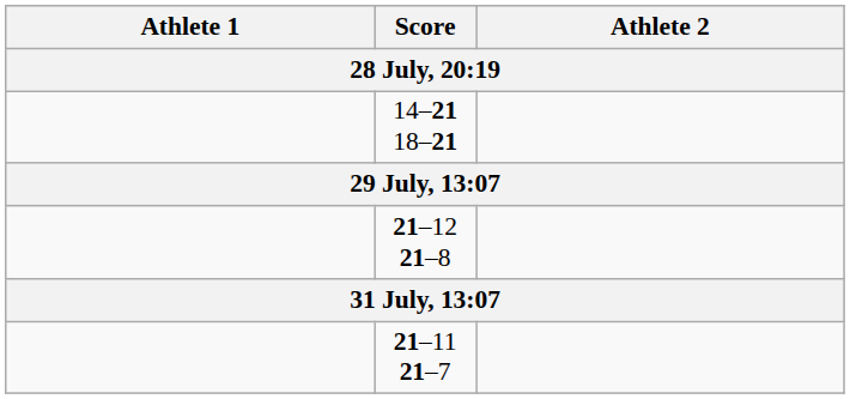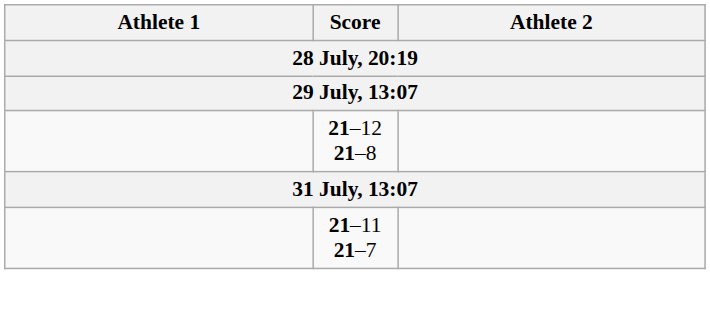 <table class="wikitable" style="text-align: center; font-size:90% ">
 <tr>
 <th align="right" width="200">Athlete 1</th>
 <th width="50">Score</th>
 <th align="left" width="200">Athlete 2</th>
 </tr>
 <tr>
 <th colspan=3>28 July, 20:19</th>
-</tr>
-<tr>
-<td align=right></td>
-<td align=center>14–<strong>21</strong><br>18–<strong>21</strong></td>
-<td align=left><strong></strong></td>
 </tr>
 <tr>
 <th colspan=3>29 July, 13:07</th>
 </tr>
 <tr>
 <td align=right><strong></strong></td>
 <td align=center><strong>21</strong>–12<br><strong>21</strong>–8</td>
 <td align=left></td>
 </tr>
 <tr>
 <th colspan=3>31 July, 13:07</th>
 </tr>
 <tr>
 <td align=right><strong></strong></td>
 <td align=center><strong>21</strong>–11<br><strong>21</strong>–7</td>
 <td align=left></td>
 </tr>
 </table>
